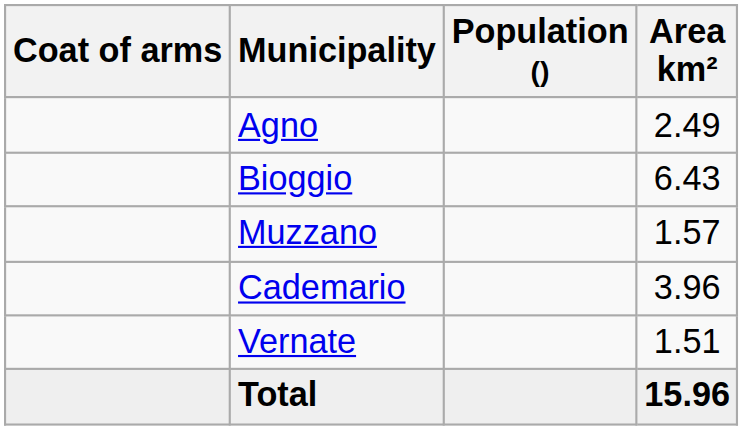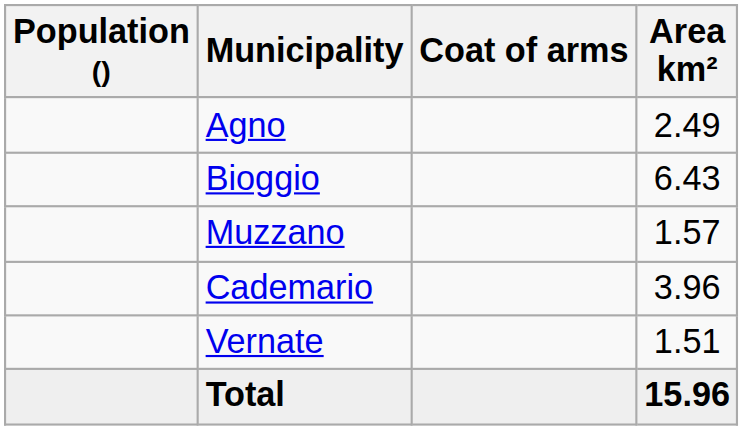 <table class="wikitable">
 <tr>
+<th>Population<br><small>()</small></th>
+<th>Municipality</th>
 <th>Coat of arms</th>
-<th>Municipality</th>
-<th>Population<br><small>()</small></th>
 <th>Area <br>km²</th>
 </tr>
 <tr>
+<td align="center"></td>
+<td><a href='#'>Agno</a></td>
 <td></td>
-<td><a href='#'>Agno</a></td>
-<td align="center"></td>
 <td align="center">2.49</td>
 </tr>
 <tr>
+<td align="center"></td>
+<td><a href='#'>Bioggio</a></td>
 <td></td>
-<td><a href='#'>Bioggio</a></td>
-<td align="center"></td>
 <td align="center">6.43</td>
 </tr>
 <tr>
+<td align="center"></td>
+<td><a href='#'>Muzzano</a></td>
 <td></td>
-<td><a href='#'>Muzzano</a></td>
-<td align="center"></td>
 <td align="center">1.57</td>
 </tr>
 <tr>
+<td align="center"></td>
+<td><a href='#'>Cademario</a></td>
 <td></td>
-<td><a href='#'>Cademario</a></td>
-<td align="center"></td>
 <td align="center">3.96</td>
 </tr>
 <tr>
+<td align="center"></td>
+<td><a href='#'>Vernate</a></td>
 <td></td>
-<td><a href='#'>Vernate</a></td>
-<td align="center"></td>
 <td align="center">1.51</td>
 </tr>
 <tr>
+<td bgcolor="#EFEFEF" align="center"></td>
+<td bgcolor="#EFEFEF"><strong>Total</strong></td>
 <td bgcolor="#EFEFEF"></td>
-<td bgcolor="#EFEFEF"><strong>Total</strong></td>
-<td bgcolor="#EFEFEF" align="center"></td>
 <td bgcolor="#EFEFEF" align="center"><strong>15.96</strong></td>
 </tr>
 </table>
